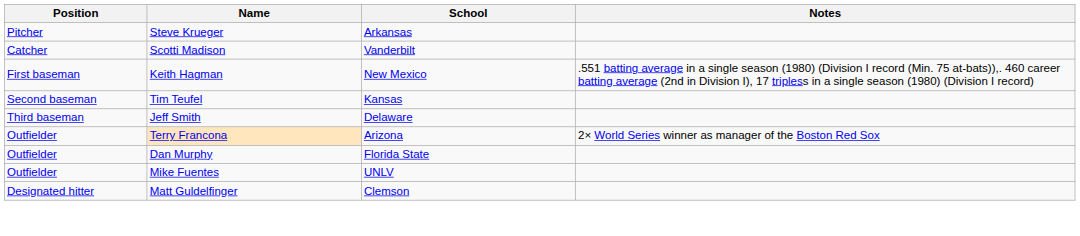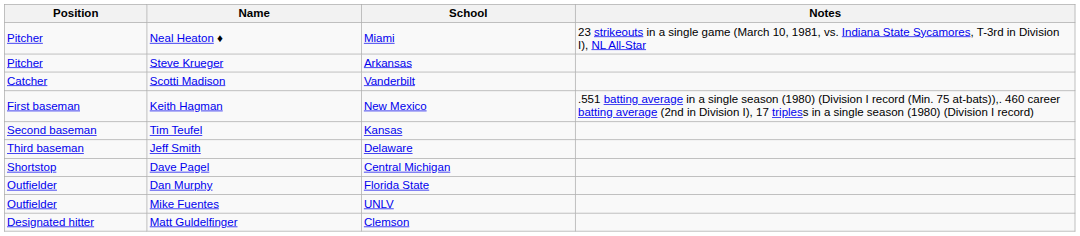 <table class="wikitable sortable" style="width:75%;">
 <tr>
 <th width=10%>Position</th>
 <th width=15%>Name</th>
 <th width=15%>School</th>
 <th width=35% class="unsortable">Notes</th>
+</tr>
+<tr>
+<td><a href='#'>Pitcher</a></td>
+<td><a href='#'>Neal Heaton</a> ♦</td>
+<td><a href='#'>Miami</a></td>
+<td>23 <a href='#'>strikeouts</a> in a single game (March 10, 1981, vs. <a href='#'>Indiana State Sycamores</a>, T-3rd in Division I), <a href='#'>NL All-Star</a></td>
 </tr>
 <tr>
 <td><a href='#'>Pitcher</a></td>
 <td><a href='#'>Steve Krueger</a></td>
 <td><a href='#'>Arkansas</a></td>
 <td></td>
 </tr>
 <tr>
 <td><a href='#'>Catcher</a></td>
 <td><a href='#'>Scotti Madison</a></td>
 <td><a href='#'>Vanderbilt</a></td>
 <td></td>
 </tr>
 <tr>
 <td><a href='#'>First baseman</a></td>
 <td><a href='#'>Keith Hagman</a></td>
 <td><a href='#'>New Mexico</a></td>
 <td>.551 <a href='#'>batting average</a> in a single season (1980) (Division I record (Min. 75 at-bats)),. 460 career <a href='#'>batting average</a> (2nd in Division I), 17 <a href='#'>triples</a>s in a single season (1980) (Division I record)</td>
 </tr>
 <tr>
 <td><a href='#'>Second baseman</a></td>
 <td><a href='#'>Tim Teufel</a></td>
 <td><a href='#'>Kansas</a></td>
 <td></td>
 </tr>
 <tr>
 <td><a href='#'>Third baseman</a></td>
 <td><a href='#'>Jeff Smith</a></td>
 <td><a href='#'>Delaware</a></td>
 <td></td>
 </tr>
 <tr>
-<td><a href='#'>Outfielder</a></td>
-<td style="background-color:#FFE6BD"><a href='#'>Terry Francona</a></td>
-<td><a href='#'>Arizona</a></td>
-<td>2× <a href='#'>World Series</a> winner as manager of the <a href='#'>Boston Red Sox</a></td>
+<td><a href='#'>Shortstop</a></td>
+<td><a href='#'>Dave Pagel</a></td>
+<td><a href='#'>Central Michigan</a></td>
+<td></td>
 </tr>
 <tr>
 <td><a href='#'>Outfielder</a></td>
 <td><a href='#'>Dan Murphy</a></td>
 <td><a href='#'>Florida State</a></td>
 <td></td>
 </tr>
 <tr>
 <td><a href='#'>Outfielder</a></td>
 <td><a href='#'>Mike Fuentes</a></td>
 <td><a href='#'>UNLV</a></td>
 <td></td>
 </tr>
 <tr>
 <td><a href='#'>Designated hitter</a></td>
 <td><a href='#'>Matt Guldelfinger</a></td>
 <td><a href='#'>Clemson</a></td>
 <td></td>
 </tr>
 </table>
